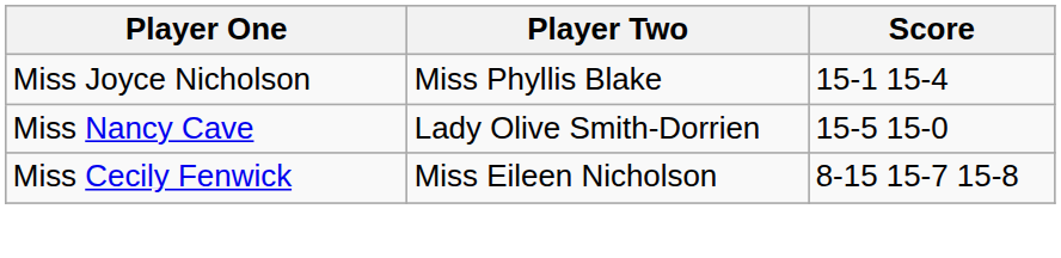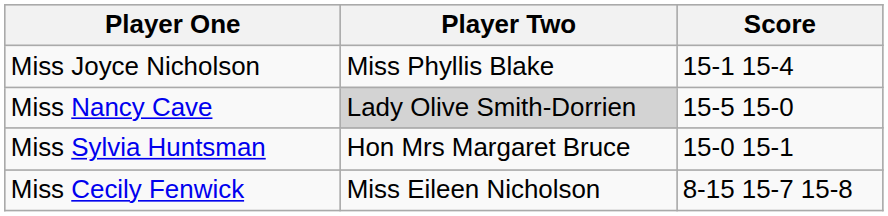 <table class="wikitable">
 <tr>
 <th width=200>Player One</th>
 <th width=200>Player Two</th>
 <th width=120>Score</th>
 </tr>
 <tr>
 <td> Miss Joyce Nicholson</td>
 <td> Miss Phyllis Blake</td>
 <td>15-1 15-4</td>
 </tr>
 <tr>
 <td> Miss <a href='#'>Nancy Cave</a></td>
-<td> Lady Olive Smith-Dorrien</td>
+<td style="background: lightgrey;"> Lady Olive Smith-Dorrien</td>
 <td>15-5 15-0</td>
+</tr>
+<tr>
+<td> Miss <a href='#'>Sylvia Huntsman</a></td>
+<td> Hon Mrs Margaret Bruce</td>
+<td>15-0 15-1</td>
 </tr>
 <tr>
 <td> Miss <a href='#'>Cecily Fenwick</a></td>
 <td> Miss Eileen Nicholson</td>
 <td>8-15 15-7 15-8</td>
 </tr>
 </table>
